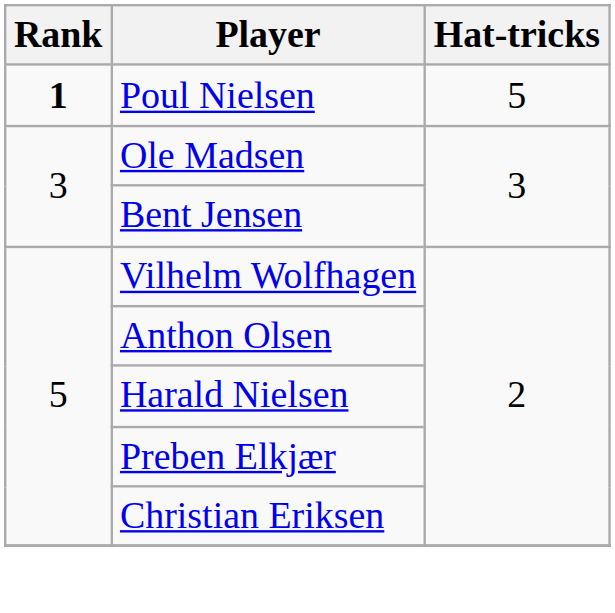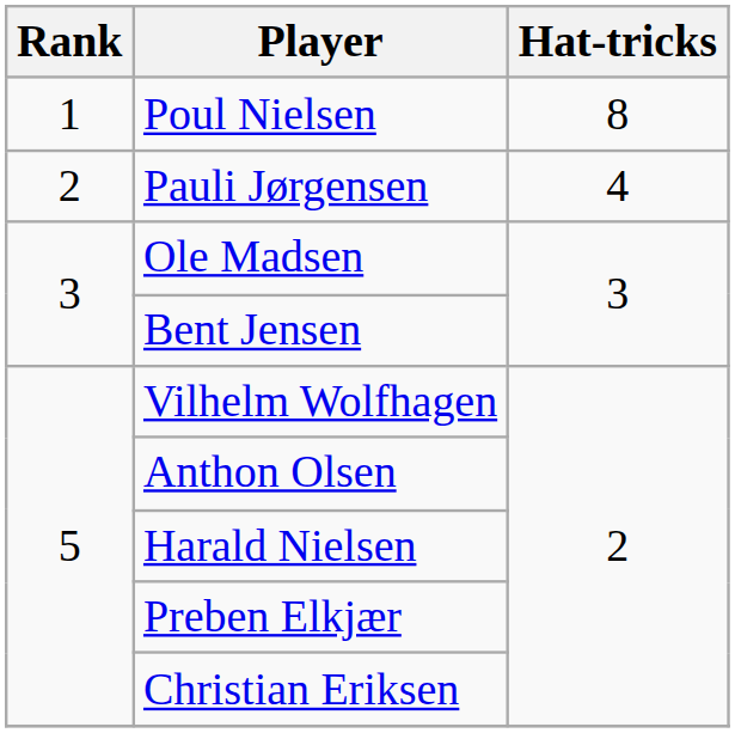 <table class="wikitable plainrowheaders">
 <tr>
 <th scope="col">Rank</th>
 <th scope="col">Player</th>
 <th scope="col">Hat-tricks</th>
 </tr>
 <tr>
-<td style="text-align:center"><strong>1</strong></td>
+<td style="text-align:center">1</td>
 <td scope="row"><a href='#'>Poul Nielsen</a></td>
-<td style="text-align:center">5</td>
+<td style="text-align:center">8</td>
+</tr>
+<tr>
+<td style="text-align:center">2</td>
+<td scope="row"><a href='#'>Pauli Jørgensen</a></td>
+<td style="text-align:center">4</td>
 </tr>
 <tr>
 <td rowspan="2" style="text-align:center">3</td>
 <td scope="row"><a href='#'>Ole Madsen</a></td>
 <td rowspan="2" style="text-align:center">3</td>
 </tr>
 <tr>
 <td scope="row"><a href='#'>Bent Jensen</a></td>
 </tr>
 <tr>
 <td rowspan="5" style="text-align:center">5</td>
 <td scope="row"><a href='#'>Vilhelm Wolfhagen</a></td>
 <td rowspan="5" style="text-align:center">2</td>
 </tr>
 <tr>
 <td scope="row"><a href='#'>Anthon Olsen</a></td>
 </tr>
 <tr>
 <td scope="row"><a href='#'>Harald Nielsen</a></td>
 </tr>
 <tr>
 <td scope="row"><a href='#'>Preben Elkjær</a></td>
 </tr>
 <tr>
 <td scope="row"><a href='#'>Christian Eriksen</a></td>
 </tr>
 <tr>
 </tr>
 </table>
